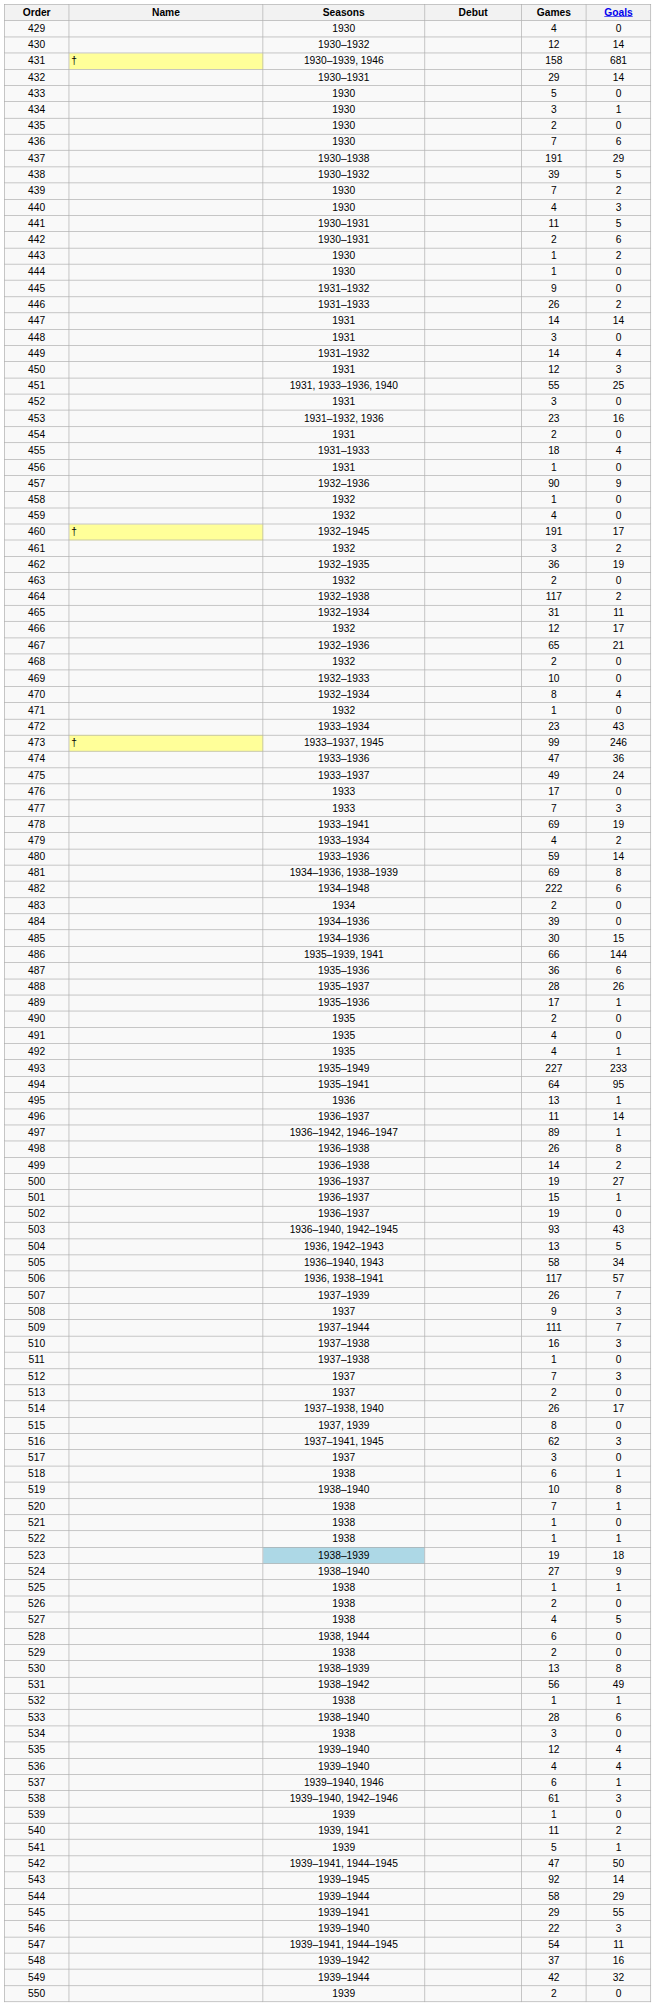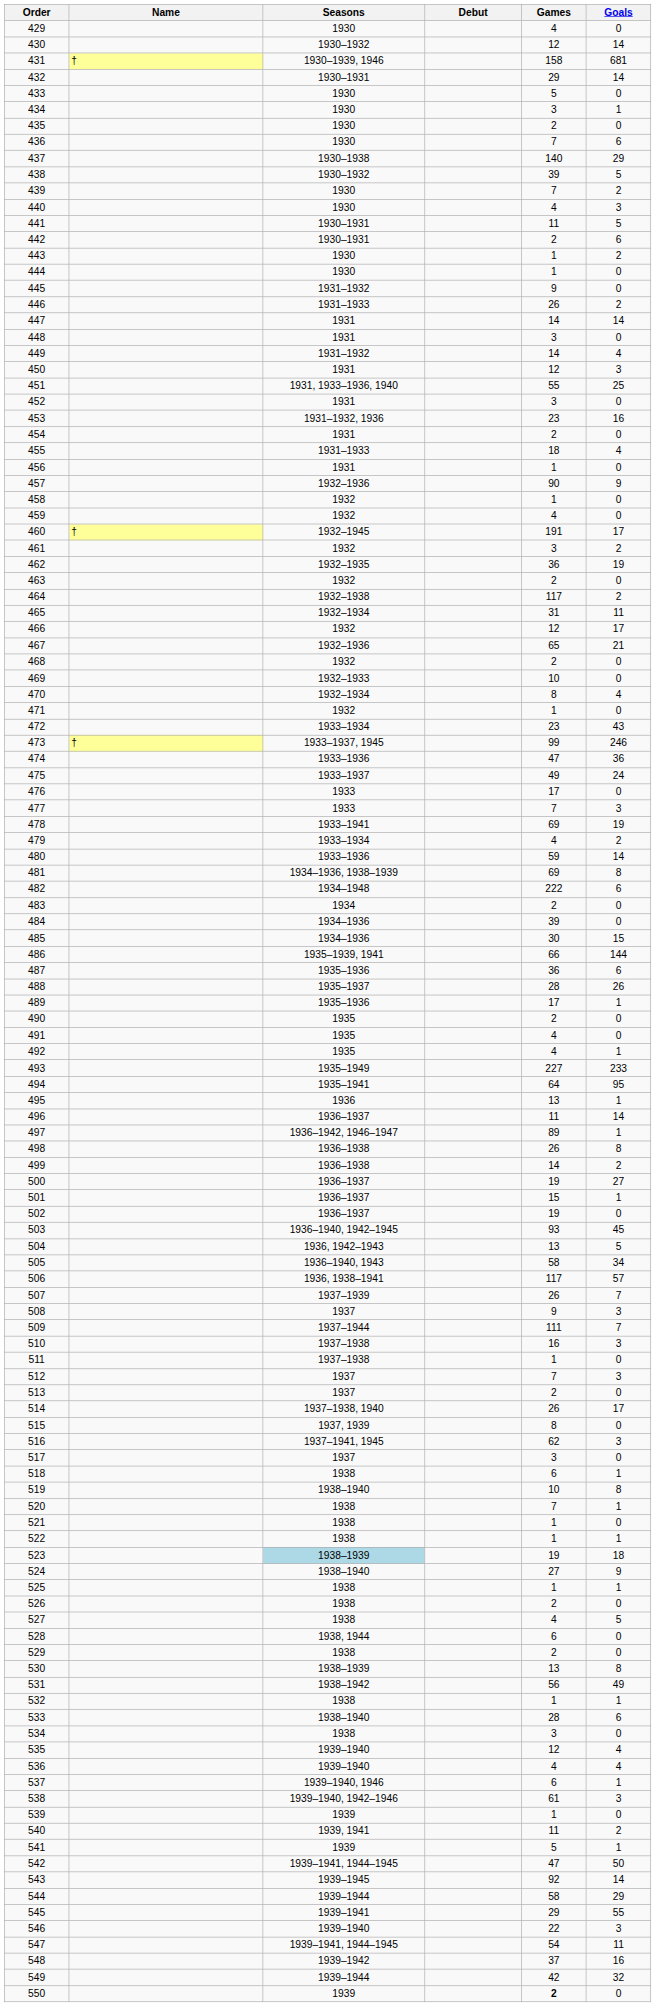 <table class="wikitable sortable" style="text-align:center; width:80%">
 <tr>
 <th style="width=5%">Order</th>
 <th style="width:30%">Name</th>
 <th style="width:25%">Seasons</th>
 <th style="width:15%">Debut</th>
 <th style="width:10%">Games</th>
 <th style="width:10%"><a href='#'>Goals</a></th>
 </tr>
 <tr>
 <td>429</td>
 <td align=left></td>
 <td>1930</td>
 <td></td>
 <td>4</td>
 <td>0</td>
 </tr>
 <tr>
 <td>430</td>
 <td align=left></td>
 <td>1930–1932</td>
 <td></td>
 <td>12</td>
 <td>14</td>
 </tr>
 <tr>
 <td>431</td>
 <td style="text-align:left; background:#FFFF99">†</td>
 <td>1930–1939, 1946</td>
 <td></td>
 <td>158</td>
 <td>681</td>
 </tr>
 <tr>
 <td>432</td>
 <td align=left></td>
 <td>1930–1931</td>
 <td></td>
 <td>29</td>
 <td>14</td>
 </tr>
 <tr>
 <td>433</td>
 <td align=left></td>
 <td>1930</td>
 <td></td>
 <td>5</td>
 <td>0</td>
 </tr>
 <tr>
 <td>434</td>
 <td align=left></td>
 <td>1930</td>
 <td></td>
 <td>3</td>
 <td>1</td>
 </tr>
 <tr>
 <td>435</td>
 <td align=left></td>
 <td>1930</td>
 <td></td>
 <td>2</td>
 <td>0</td>
 </tr>
 <tr>
 <td>436</td>
 <td align=left></td>
 <td>1930</td>
 <td></td>
 <td>7</td>
 <td>6</td>
 </tr>
 <tr>
 <td>437</td>
 <td align=left></td>
 <td>1930–1938</td>
 <td></td>
-<td>191</td>
+<td>140</td>
 <td>29</td>
 </tr>
 <tr>
 <td>438</td>
 <td align=left></td>
 <td>1930–1932</td>
 <td></td>
 <td>39</td>
 <td>5</td>
 </tr>
 <tr>
 <td>439</td>
 <td align=left></td>
 <td>1930</td>
 <td></td>
 <td>7</td>
 <td>2</td>
 </tr>
 <tr>
 <td>440</td>
 <td align=left></td>
 <td>1930</td>
 <td></td>
 <td>4</td>
 <td>3</td>
 </tr>
 <tr>
 <td>441</td>
 <td align=left></td>
 <td>1930–1931</td>
 <td></td>
 <td>11</td>
 <td>5</td>
 </tr>
 <tr>
 <td>442</td>
 <td align=left></td>
 <td>1930–1931</td>
 <td></td>
 <td>2</td>
 <td>6</td>
 </tr>
 <tr>
 <td>443</td>
 <td align=left></td>
 <td>1930</td>
 <td></td>
 <td>1</td>
 <td>2</td>
 </tr>
 <tr>
 <td>444</td>
 <td align=left></td>
 <td>1930</td>
 <td></td>
 <td>1</td>
 <td>0</td>
 </tr>
 <tr>
 <td>445</td>
 <td align=left></td>
 <td>1931–1932</td>
 <td></td>
 <td>9</td>
 <td>0</td>
 </tr>
 <tr>
 <td>446</td>
 <td align=left></td>
 <td>1931–1933</td>
 <td></td>
 <td>26</td>
 <td>2</td>
 </tr>
 <tr>
 <td>447</td>
 <td align=left></td>
 <td>1931</td>
 <td></td>
 <td>14</td>
 <td>14</td>
 </tr>
 <tr>
 <td>448</td>
 <td align=left></td>
 <td>1931</td>
 <td></td>
 <td>3</td>
 <td>0</td>
 </tr>
 <tr>
 <td>449</td>
 <td align=left></td>
 <td>1931–1932</td>
 <td></td>
 <td>14</td>
 <td>4</td>
 </tr>
 <tr>
 <td>450</td>
 <td align=left></td>
 <td>1931</td>
 <td></td>
 <td>12</td>
 <td>3</td>
 </tr>
 <tr>
 <td>451</td>
 <td align=left></td>
 <td>1931, 1933–1936, 1940</td>
 <td></td>
 <td>55</td>
 <td>25</td>
 </tr>
 <tr>
 <td>452</td>
 <td align=left></td>
 <td>1931</td>
 <td></td>
 <td>3</td>
 <td>0</td>
 </tr>
 <tr>
 <td>453</td>
 <td align=left></td>
 <td>1931–1932, 1936</td>
 <td></td>
 <td>23</td>
 <td>16</td>
 </tr>
 <tr>
 <td>454</td>
 <td align=left></td>
 <td>1931</td>
 <td></td>
 <td>2</td>
 <td>0</td>
 </tr>
 <tr>
 <td>455</td>
 <td align=left></td>
 <td>1931–1933</td>
 <td></td>
 <td>18</td>
 <td>4</td>
 </tr>
 <tr>
 <td>456</td>
 <td align=left></td>
 <td>1931</td>
 <td></td>
 <td>1</td>
 <td>0</td>
 </tr>
 <tr>
 <td>457</td>
 <td align=left></td>
 <td>1932–1936</td>
 <td></td>
 <td>90</td>
 <td>9</td>
 </tr>
 <tr>
 <td>458</td>
 <td align=left></td>
 <td>1932</td>
 <td></td>
 <td>1</td>
 <td>0</td>
 </tr>
 <tr>
 <td>459</td>
 <td align=left></td>
 <td>1932</td>
 <td></td>
 <td>4</td>
 <td>0</td>
 </tr>
 <tr>
 <td>460</td>
 <td style="text-align:left; background:#FFFF99">†</td>
 <td>1932–1945</td>
 <td></td>
 <td>191</td>
 <td>17</td>
 </tr>
 <tr>
 <td>461</td>
 <td align=left></td>
 <td>1932</td>
 <td></td>
 <td>3</td>
 <td>2</td>
 </tr>
 <tr>
 <td>462</td>
 <td align=left></td>
 <td>1932–1935</td>
 <td></td>
 <td>36</td>
 <td>19</td>
 </tr>
 <tr>
 <td>463</td>
 <td align=left></td>
 <td>1932</td>
 <td></td>
 <td>2</td>
 <td>0</td>
 </tr>
 <tr>
 <td>464</td>
 <td align=left></td>
 <td>1932–1938</td>
 <td></td>
 <td>117</td>
 <td>2</td>
 </tr>
 <tr>
 <td>465</td>
 <td align=left></td>
 <td>1932–1934</td>
 <td></td>
 <td>31</td>
 <td>11</td>
 </tr>
 <tr>
 <td>466</td>
 <td align=left></td>
 <td>1932</td>
 <td></td>
 <td>12</td>
 <td>17</td>
 </tr>
 <tr>
 <td>467</td>
 <td align=left></td>
 <td>1932–1936</td>
 <td></td>
 <td>65</td>
 <td>21</td>
 </tr>
 <tr>
 <td>468</td>
 <td align=left></td>
 <td>1932</td>
 <td></td>
 <td>2</td>
 <td>0</td>
 </tr>
 <tr>
 <td>469</td>
 <td align=left></td>
 <td>1932–1933</td>
 <td></td>
 <td>10</td>
 <td>0</td>
 </tr>
 <tr>
 <td>470</td>
 <td align=left></td>
 <td>1932–1934</td>
 <td></td>
 <td>8</td>
 <td>4</td>
 </tr>
 <tr>
 <td>471</td>
 <td align=left></td>
 <td>1932</td>
 <td></td>
 <td>1</td>
 <td>0</td>
 </tr>
 <tr>
 <td>472</td>
 <td align=left></td>
 <td>1933–1934</td>
 <td></td>
 <td>23</td>
 <td>43</td>
 </tr>
 <tr>
 <td>473</td>
 <td style="text-align:left; background:#FFFF99">†</td>
 <td>1933–1937, 1945</td>
 <td></td>
 <td>99</td>
 <td>246</td>
 </tr>
 <tr>
 <td>474</td>
 <td align=left></td>
 <td>1933–1936</td>
 <td></td>
 <td>47</td>
 <td>36</td>
 </tr>
 <tr>
 <td>475</td>
 <td align=left></td>
 <td>1933–1937</td>
 <td></td>
 <td>49</td>
 <td>24</td>
 </tr>
 <tr>
 <td>476</td>
 <td align=left></td>
 <td>1933</td>
 <td></td>
 <td>17</td>
 <td>0</td>
 </tr>
 <tr>
 <td>477</td>
 <td align=left></td>
 <td>1933</td>
 <td></td>
 <td>7</td>
 <td>3</td>
 </tr>
 <tr>
 <td>478</td>
 <td align=left></td>
 <td>1933–1941</td>
 <td></td>
 <td>69</td>
 <td>19</td>
 </tr>
 <tr>
 <td>479</td>
 <td align=left></td>
 <td>1933–1934</td>
 <td></td>
 <td>4</td>
 <td>2</td>
 </tr>
 <tr>
 <td>480</td>
 <td align=left></td>
 <td>1933–1936</td>
 <td></td>
 <td>59</td>
 <td>14</td>
 </tr>
 <tr>
 <td>481</td>
 <td align=left></td>
 <td>1934–1936, 1938–1939</td>
 <td></td>
 <td>69</td>
 <td>8</td>
 </tr>
 <tr>
 <td>482</td>
 <td align=left></td>
 <td>1934–1948</td>
 <td></td>
 <td>222</td>
 <td>6</td>
 </tr>
 <tr>
 <td>483</td>
 <td align=left></td>
 <td>1934</td>
 <td></td>
 <td>2</td>
 <td>0</td>
 </tr>
 <tr>
 <td>484</td>
 <td align=left></td>
 <td>1934–1936</td>
 <td></td>
 <td>39</td>
 <td>0</td>
 </tr>
 <tr>
 <td>485</td>
 <td align=left></td>
 <td>1934–1936</td>
 <td></td>
 <td>30</td>
 <td>15</td>
 </tr>
 <tr>
 <td>486</td>
 <td align=left></td>
 <td>1935–1939, 1941</td>
 <td></td>
 <td>66</td>
 <td>144</td>
 </tr>
 <tr>
 <td>487</td>
 <td align=left></td>
 <td>1935–1936</td>
 <td></td>
 <td>36</td>
 <td>6</td>
 </tr>
 <tr>
 <td>488</td>
 <td align=left></td>
 <td>1935–1937</td>
 <td></td>
 <td>28</td>
 <td>26</td>
 </tr>
 <tr>
 <td>489</td>
 <td align=left></td>
 <td>1935–1936</td>
 <td></td>
 <td>17</td>
 <td>1</td>
 </tr>
 <tr>
 <td>490</td>
 <td align=left></td>
 <td>1935</td>
 <td></td>
 <td>2</td>
 <td>0</td>
 </tr>
 <tr>
 <td>491</td>
 <td align=left></td>
 <td>1935</td>
 <td></td>
 <td>4</td>
 <td>0</td>
 </tr>
 <tr>
 <td>492</td>
 <td align=left></td>
 <td>1935</td>
 <td></td>
 <td>4</td>
 <td>1</td>
 </tr>
 <tr>
 <td>493</td>
 <td align=left></td>
 <td>1935–1949</td>
 <td></td>
 <td>227</td>
 <td>233</td>
 </tr>
 <tr>
 <td>494</td>
 <td align=left></td>
 <td>1935–1941</td>
 <td></td>
 <td>64</td>
 <td>95</td>
 </tr>
 <tr>
 <td>495</td>
 <td align=left></td>
 <td>1936</td>
 <td></td>
 <td>13</td>
 <td>1</td>
 </tr>
 <tr>
 <td>496</td>
 <td align=left></td>
 <td>1936–1937</td>
 <td></td>
 <td>11</td>
 <td>14</td>
 </tr>
 <tr>
 <td>497</td>
 <td align=left></td>
 <td>1936–1942, 1946–1947</td>
 <td></td>
 <td>89</td>
 <td>1</td>
 </tr>
 <tr>
 <td>498</td>
 <td align=left></td>
 <td>1936–1938</td>
 <td></td>
 <td>26</td>
 <td>8</td>
 </tr>
 <tr>
 <td>499</td>
 <td align=left></td>
 <td>1936–1938</td>
 <td></td>
 <td>14</td>
 <td>2</td>
 </tr>
 <tr>
 <td>500</td>
 <td align=left></td>
 <td>1936–1937</td>
 <td></td>
 <td>19</td>
 <td>27</td>
 </tr>
 <tr>
 <td>501</td>
 <td align=left></td>
 <td>1936–1937</td>
 <td></td>
 <td>15</td>
 <td>1</td>
 </tr>
 <tr>
 <td>502</td>
 <td align=left></td>
 <td>1936–1937</td>
 <td></td>
 <td>19</td>
 <td>0</td>
 </tr>
 <tr>
 <td>503</td>
 <td align=left></td>
 <td>1936–1940, 1942–1945</td>
 <td></td>
 <td>93</td>
-<td>43</td>
+<td>45</td>
 </tr>
 <tr>
 <td>504</td>
 <td align=left></td>
 <td>1936, 1942–1943</td>
 <td></td>
 <td>13</td>
 <td>5</td>
 </tr>
 <tr>
 <td>505</td>
 <td align=left></td>
 <td>1936–1940, 1943</td>
 <td></td>
 <td>58</td>
 <td>34</td>
 </tr>
 <tr>
 <td>506</td>
 <td align=left></td>
 <td>1936, 1938–1941</td>
 <td></td>
 <td>117</td>
 <td>57</td>
 </tr>
 <tr>
 <td>507</td>
 <td align=left></td>
 <td>1937–1939</td>
 <td></td>
 <td>26</td>
 <td>7</td>
 </tr>
 <tr>
 <td>508</td>
 <td align=left></td>
 <td>1937</td>
 <td></td>
 <td>9</td>
 <td>3</td>
 </tr>
 <tr>
 <td>509</td>
 <td align=left></td>
 <td>1937–1944</td>
 <td></td>
 <td>111</td>
 <td>7</td>
 </tr>
 <tr>
 <td>510</td>
 <td align=left></td>
 <td>1937–1938</td>
 <td></td>
 <td>16</td>
 <td>3</td>
 </tr>
 <tr>
 <td>511</td>
 <td align=left></td>
 <td>1937–1938</td>
 <td></td>
 <td>1</td>
 <td>0</td>
 </tr>
 <tr>
 <td>512</td>
 <td align=left></td>
 <td>1937</td>
 <td></td>
 <td>7</td>
 <td>3</td>
 </tr>
 <tr>
 <td>513</td>
 <td align=left></td>
 <td>1937</td>
 <td></td>
 <td>2</td>
 <td>0</td>
 </tr>
 <tr>
 <td>514</td>
 <td align=left></td>
 <td>1937–1938, 1940</td>
 <td></td>
 <td>26</td>
 <td>17</td>
 </tr>
 <tr>
 <td>515</td>
 <td align=left></td>
 <td>1937, 1939</td>
 <td></td>
 <td>8</td>
 <td>0</td>
 </tr>
 <tr>
 <td>516</td>
 <td align=left></td>
 <td>1937–1941, 1945</td>
 <td></td>
 <td>62</td>
 <td>3</td>
 </tr>
 <tr>
 <td>517</td>
 <td align=left></td>
 <td>1937</td>
 <td></td>
 <td>3</td>
 <td>0</td>
 </tr>
 <tr>
 <td>518</td>
 <td align=left></td>
 <td>1938</td>
 <td></td>
 <td>6</td>
 <td>1</td>
 </tr>
 <tr>
 <td>519</td>
 <td align=left></td>
 <td>1938–1940</td>
 <td></td>
 <td>10</td>
 <td>8</td>
 </tr>
 <tr>
 <td>520</td>
 <td align=left></td>
 <td>1938</td>
 <td></td>
 <td>7</td>
 <td>1</td>
 </tr>
 <tr>
 <td>521</td>
 <td align=left></td>
 <td>1938</td>
 <td></td>
 <td>1</td>
 <td>0</td>
 </tr>
 <tr>
 <td>522</td>
 <td align=left></td>
 <td>1938</td>
 <td></td>
 <td>1</td>
 <td>1</td>
 </tr>
 <tr>
 <td>523</td>
 <td align=left></td>
 <td style="background: lightblue;">1938–1939</td>
 <td></td>
 <td>19</td>
 <td>18</td>
 </tr>
 <tr>
 <td>524</td>
 <td align=left></td>
 <td>1938–1940</td>
 <td></td>
 <td>27</td>
 <td>9</td>
 </tr>
 <tr>
 <td>525</td>
 <td align=left></td>
 <td>1938</td>
 <td></td>
 <td>1</td>
 <td>1</td>
 </tr>
 <tr>
 <td>526</td>
 <td align=left></td>
 <td>1938</td>
 <td></td>
 <td>2</td>
 <td>0</td>
 </tr>
 <tr>
 <td>527</td>
 <td align=left></td>
 <td>1938</td>
 <td></td>
 <td>4</td>
 <td>5</td>
 </tr>
 <tr>
 <td>528</td>
 <td align=left></td>
 <td>1938, 1944</td>
 <td></td>
 <td>6</td>
 <td>0</td>
 </tr>
 <tr>
 <td>529</td>
 <td align=left></td>
 <td>1938</td>
 <td></td>
 <td>2</td>
 <td>0</td>
 </tr>
 <tr>
 <td>530</td>
 <td align=left></td>
 <td>1938–1939</td>
 <td></td>
 <td>13</td>
 <td>8</td>
 </tr>
 <tr>
 <td>531</td>
 <td align=left></td>
 <td>1938–1942</td>
 <td></td>
 <td>56</td>
 <td>49</td>
 </tr>
 <tr>
 <td>532</td>
 <td align=left></td>
 <td>1938</td>
 <td></td>
 <td>1</td>
 <td>1</td>
 </tr>
 <tr>
 <td>533</td>
 <td align=left></td>
 <td>1938–1940</td>
 <td></td>
 <td>28</td>
 <td>6</td>
 </tr>
 <tr>
 <td>534</td>
 <td align=left></td>
 <td>1938</td>
 <td></td>
 <td>3</td>
 <td>0</td>
 </tr>
 <tr>
 <td>535</td>
 <td align=left></td>
 <td>1939–1940</td>
 <td></td>
 <td>12</td>
 <td>4</td>
 </tr>
 <tr>
 <td>536</td>
 <td align=left></td>
 <td>1939–1940</td>
 <td></td>
 <td>4</td>
 <td>4</td>
 </tr>
 <tr>
 <td>537</td>
 <td align=left></td>
 <td>1939–1940, 1946</td>
 <td></td>
 <td>6</td>
 <td>1</td>
 </tr>
 <tr>
 <td>538</td>
 <td align=left></td>
 <td>1939–1940, 1942–1946</td>
 <td></td>
 <td>61</td>
 <td>3</td>
 </tr>
 <tr>
 <td>539</td>
 <td align=left></td>
 <td>1939</td>
 <td></td>
 <td>1</td>
 <td>0</td>
 </tr>
 <tr>
 <td>540</td>
 <td align=left></td>
 <td>1939, 1941</td>
 <td></td>
 <td>11</td>
 <td>2</td>
 </tr>
 <tr>
 <td>541</td>
 <td align=left></td>
 <td>1939</td>
 <td></td>
 <td>5</td>
 <td>1</td>
 </tr>
 <tr>
 <td>542</td>
 <td align=left></td>
 <td>1939–1941, 1944–1945</td>
 <td></td>
 <td>47</td>
 <td>50</td>
 </tr>
 <tr>
 <td>543</td>
 <td align=left></td>
 <td>1939–1945</td>
 <td></td>
 <td>92</td>
 <td>14</td>
 </tr>
 <tr>
 <td>544</td>
 <td align=left></td>
 <td>1939–1944</td>
 <td></td>
 <td>58</td>
 <td>29</td>
 </tr>
 <tr>
 <td>545</td>
 <td align=left></td>
 <td>1939–1941</td>
 <td></td>
 <td>29</td>
 <td>55</td>
 </tr>
 <tr>
 <td>546</td>
 <td align=left></td>
 <td>1939–1940</td>
 <td></td>
 <td>22</td>
 <td>3</td>
 </tr>
 <tr>
 <td>547</td>
 <td align=left></td>
 <td>1939–1941, 1944–1945</td>
 <td></td>
 <td>54</td>
 <td>11</td>
 </tr>
 <tr>
 <td>548</td>
 <td align=left></td>
 <td>1939–1942</td>
 <td></td>
 <td>37</td>
 <td>16</td>
 </tr>
 <tr>
 <td>549</td>
 <td align=left></td>
 <td>1939–1944</td>
 <td></td>
 <td>42</td>
 <td>32</td>
 </tr>
 <tr>
 <td>550</td>
 <td align=left></td>
 <td>1939</td>
 <td></td>
-<td>2</td>
+<td><strong>2</strong></td>
 <td>0</td>
 </tr>
 </table>
